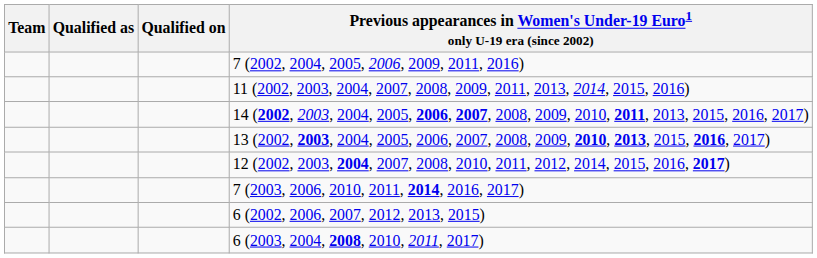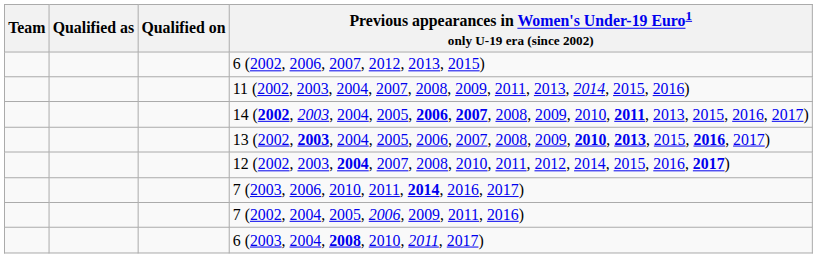 <table class="wikitable sortable">
 <tr>
 <th>Team</th>
 <th>Qualified as</th>
 <th>Qualified on</th>
 <th data-sort-type="number">Previous appearances in <a href='#'>Women's Under-19 Euro</a><sup><strong><a href='#'>1</a></strong></sup><br><small>only U-19 era (since 2002)</small></th>
 </tr>
 <tr>
 <td></td>
 <td></td>
 <td></td>
-<td>7 (<a href='#'>2002</a>, <a href='#'>2004</a>, <a href='#'>2005</a>, <em><a href='#'>2006</a></em>, <a href='#'>2009</a>, <a href='#'>2011</a>, <a href='#'>2016</a>)</td>
+<td>6 (<a href='#'>2002</a>, <a href='#'>2006</a>, <a href='#'>2007</a>, <a href='#'>2012</a>, <a href='#'>2013</a>, <a href='#'>2015</a>)</td>
 </tr>
 <tr>
 <td></td>
 <td></td>
 <td></td>
 <td>11 (<a href='#'>2002</a>, <a href='#'>2003</a>, <a href='#'>2004</a>, <a href='#'>2007</a>, <a href='#'>2008</a>, <a href='#'>2009</a>, <a href='#'>2011</a>, <a href='#'>2013</a>, <em><a href='#'>2014</a></em>, <a href='#'>2015</a>, <a href='#'>2016</a>)</td>
 </tr>
 <tr>
 <td></td>
 <td></td>
 <td></td>
 <td>14 (<strong><a href='#'>2002</a></strong>, <em><a href='#'>2003</a></em>, <a href='#'>2004</a>, <a href='#'>2005</a>, <strong><a href='#'>2006</a></strong>, <strong><a href='#'>2007</a></strong>, <a href='#'>2008</a>, <a href='#'>2009</a>, <a href='#'>2010</a>, <strong><a href='#'>2011</a></strong>, <a href='#'>2013</a>, <a href='#'>2015</a>, <a href='#'>2016</a>, <a href='#'>2017</a>)</td>
 </tr>
 <tr>
 <td></td>
 <td></td>
 <td></td>
 <td>13 (<a href='#'>2002</a>, <strong><a href='#'>2003</a></strong>, <a href='#'>2004</a>, <a href='#'>2005</a>, <a href='#'>2006</a>, <a href='#'>2007</a>, <a href='#'>2008</a>, <a href='#'>2009</a>, <strong><a href='#'>2010</a></strong>, <strong><a href='#'>2013</a></strong>, <a href='#'>2015</a>, <strong><a href='#'>2016</a></strong>, <a href='#'>2017</a>)</td>
 </tr>
 <tr>
 <td></td>
 <td></td>
 <td></td>
 <td>12 (<a href='#'>2002</a>, <a href='#'>2003</a>, <strong><a href='#'>2004</a></strong>, <a href='#'>2007</a>, <a href='#'>2008</a>, <a href='#'>2010</a>, <a href='#'>2011</a>, <a href='#'>2012</a>, <a href='#'>2014</a>, <a href='#'>2015</a>, <a href='#'>2016</a>, <strong><a href='#'>2017</a></strong>)</td>
 </tr>
 <tr>
 <td></td>
 <td></td>
 <td></td>
 <td>7 (<a href='#'>2003</a>, <a href='#'>2006</a>, <a href='#'>2010</a>, <a href='#'>2011</a>, <strong><a href='#'>2014</a></strong>, <a href='#'>2016</a>, <a href='#'>2017</a>)</td>
 </tr>
 <tr>
 <td></td>
 <td></td>
 <td></td>
-<td>6 (<a href='#'>2002</a>, <a href='#'>2006</a>, <a href='#'>2007</a>, <a href='#'>2012</a>, <a href='#'>2013</a>, <a href='#'>2015</a>)</td>
+<td>7 (<a href='#'>2002</a>, <a href='#'>2004</a>, <a href='#'>2005</a>, <em><a href='#'>2006</a></em>, <a href='#'>2009</a>, <a href='#'>2011</a>, <a href='#'>2016</a>)</td>
 </tr>
 <tr>
 <td></td>
 <td></td>
 <td></td>
 <td>6 (<a href='#'>2003</a>, <a href='#'>2004</a>, <strong><a href='#'>2008</a></strong>, <a href='#'>2010</a>, <em><a href='#'>2011</a></em>, <a href='#'>2017</a>)</td>
 </tr>
 </table>
